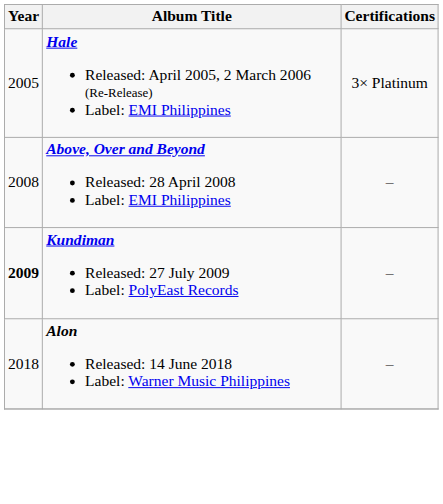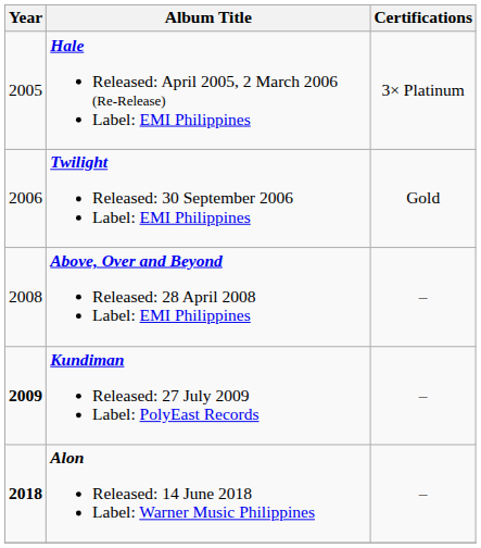 <table class="wikitable">
 <tr>
 <th align="center">Year</th>
 <th align="center" width="300">Album Title</th>
 <th align="center">Certifications</th>
 </tr>
 <tr>
 <td align="center">2005</td>
 <td align="left"><strong><em><a href='#'>Hale</a></em></strong><br><ul><li>Released: April 2005, 2 March 2006 <small>(Re-Release)</small></li><li>Label: <a href='#'>EMI Philippines</a></li></ul></td>
 <td align="center">3× Platinum</td>
 </tr>
 <tr>
+<td align="center">2006</td>
+<td align="left"><strong><em><a href='#'>Twilight</a></em></strong><br><ul><li>Released: 30 September 2006</li><li>Label: <a href='#'>EMI Philippines</a></li></ul></td>
+<td align="center">Gold</td>
+</tr>
+<tr>
 <td align="center">2008</td>
 <td align="left"><strong><em><a href='#'>Above, Over and Beyond</a></em></strong><br><ul><li>Released: 28 April 2008</li><li>Label: <a href='#'>EMI Philippines</a></li></ul></td>
 <td align="center">–</td>
 </tr>
 <tr>
 <td align="center"><strong>2009</strong></td>
 <td align="left"><strong><em><a href='#'>Kundiman</a></em></strong><br><ul><li>Released: 27 July 2009</li><li>Label: <a href='#'>PolyEast Records</a></li></ul></td>
 <td align="center">–</td>
 </tr>
 <tr>
-<td align="center">2018</td>
+<td align="center"><strong>2018</strong></td>
 <td align="left"><strong><em>Alon</em></strong><br><ul><li>Released: 14 June 2018</li><li>Label: <a href='#'>Warner Music Philippines</a></li></ul></td>
 <td align="center">–</td>
 </tr>
 <tr>
 </tr>
 </table>
